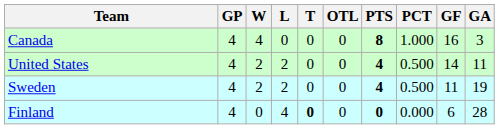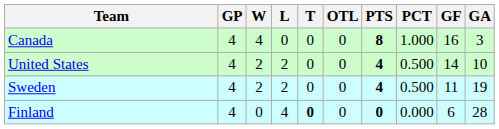 <table class=wikitable style="text-align:center">
 <tr>
 <th width=220>Team</th>
 <th width=20>GP</th>
 <th width=20>W</th>
 <th width=20>L</th>
 <th width=20>T</th>
 <th width=20>OTL</th>
 <th width=20><strong>PTS</strong></th>
 <th width=30>PCT</th>
 <th width=20>GF</th>
 <th width=20>GA</th>
 </tr>
 <tr bgcolor=#ccffcc>
 <td align=left> <a href='#'>Canada</a></td>
 <td>4</td>
 <td>4</td>
 <td>0</td>
 <td>0</td>
 <td>0</td>
 <td><strong>8</strong></td>
 <td>1.000</td>
 <td>16</td>
 <td>3</td>
 </tr>
 <tr bgcolor=#ccffcc>
 <td align=left> <a href='#'>United States</a></td>
 <td>4</td>
 <td>2</td>
 <td>2</td>
 <td>0</td>
 <td>0</td>
 <td><strong>4</strong></td>
 <td>0.500</td>
 <td>14</td>
-<td>11</td>
+<td>10</td>
 </tr>
 <tr bgcolor=#ccffff>
 <td align=left> <a href='#'>Sweden</a></td>
 <td>4</td>
 <td>2</td>
 <td>2</td>
 <td>0</td>
 <td>0</td>
 <td><strong>4</strong></td>
 <td>0.500</td>
 <td>11</td>
 <td>19</td>
 </tr>
 <tr bgcolor=#ccffff>
 <td align=left> <a href='#'>Finland</a></td>
 <td>4</td>
 <td>0</td>
 <td>4</td>
 <td><strong>0</strong></td>
 <td>0</td>
 <td><strong>0</strong></td>
 <td>0.000</td>
 <td>6</td>
 <td>28</td>
 </tr>
 </table>
